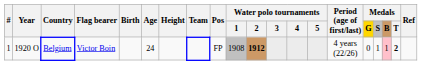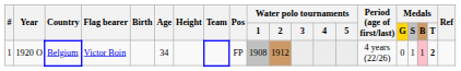 <table class="wikitable sortable" style="text-align: center; font-size: 80%; margin-left: 1em;">
 <tr>
 <th rowspan="2">#</th>
 <th rowspan="2">Year</th>
 <th rowspan="2">Country</th>
 <th rowspan="2">Flag bearer</th>
 <th rowspan="2">Birth</th>
 <th rowspan="2">Age</th>
 <th rowspan="2">Height</th>
 <th rowspan="2">Team</th>
 <th rowspan="2">Pos</th>
 <th colspan="5">Water polo tournaments</th>
 <th rowspan="2">Period<br>(age of<br>first/last)</th>
 <th colspan="4">Medals</th>
 <th rowspan="2" class="unsortable">Ref</th>
 </tr>
 <tr>
 <th>1</th>
 <th style="width: 2em;" class="unsortable">2</th>
 <th style="width: 2em;" class="unsortable">3</th>
 <th style="width: 2em;" class="unsortable">4</th>
 <th style="width: 2em;" class="unsortable">5</th>
 <th style="background-color: gold;">G</th>
 <th style="background-color: silver;">S</th>
 <th style="background-color: #cc9966;">B</th>
 <th>T</th>
 </tr>
 <tr>
 <td>1</td>
 <td>1920 O</td>
 <td style="border: 2px solid blue; text-align: left;"> <a href='#'>Belgium</a></td>
 <td style="text-align: left;" data-sort-value="Boin, Victor"><a href='#'>Victor Boin</a></td>
 <td></td>
-<td>24</td>
+<td>34</td>
 <td></td>
 <td style="border: 2px solid blue; text-align: left;"></td>
 <td>FP</td>
 <td style="background-color: silver;">1908</td>
-<td style="background-color: #cc9966;"><strong>1912</strong></td>
+<td style="background-color: #cc9966;">1912</td>
 <td style="background-color: #ececec;"></td>
 <td style="background-color: #ececec;"></td>
 <td style="background-color: #ececec;"></td>
 <td>4 years<br>(22/26)</td>
 <td>0</td>
 <td>1</td>
 <td style="background: pink;">1</td>
 <td><strong>2</strong></td>
 <td></td>
 </tr>
 </table>
